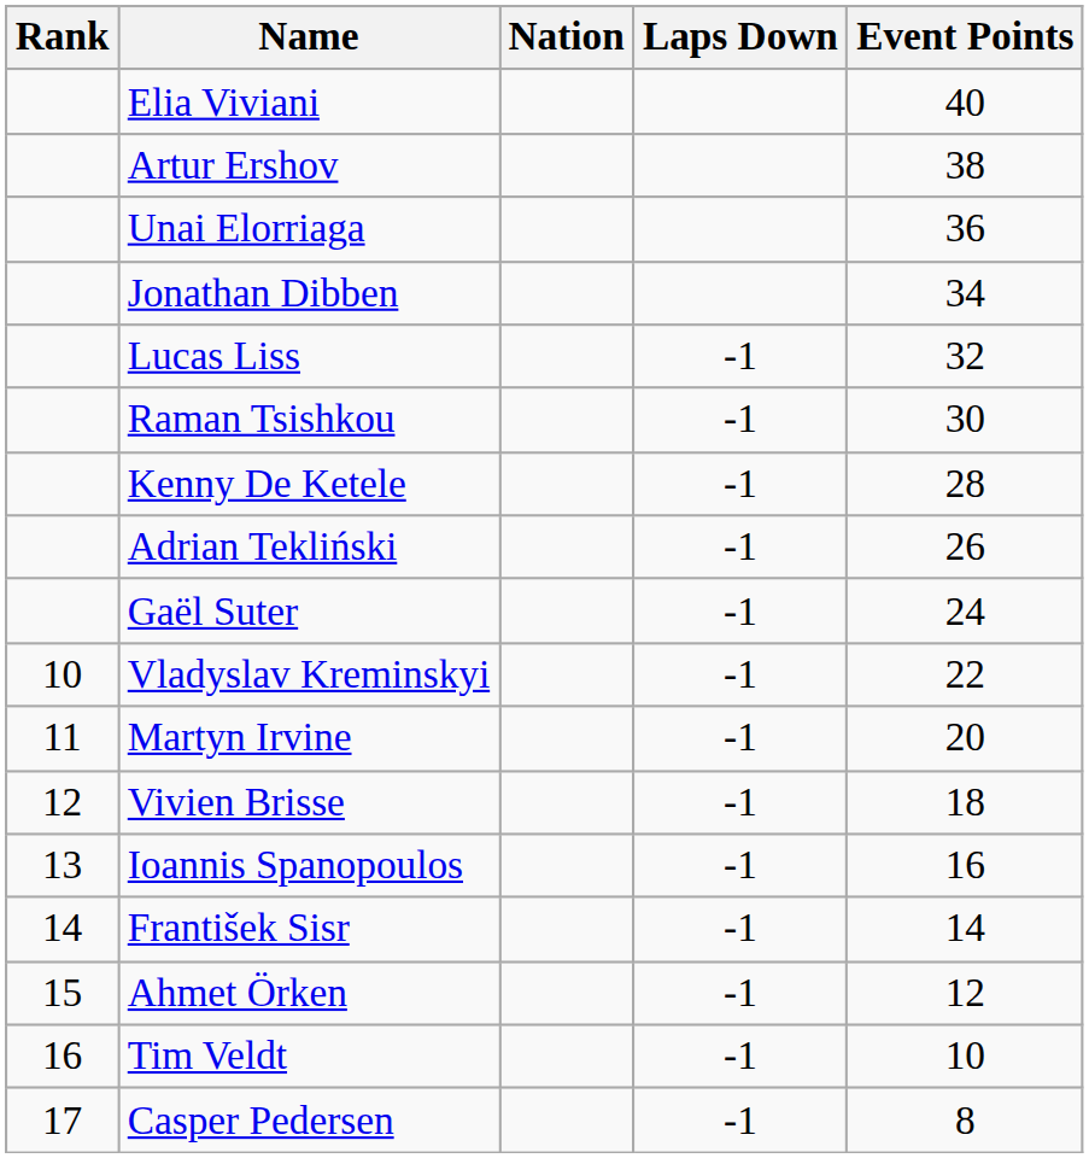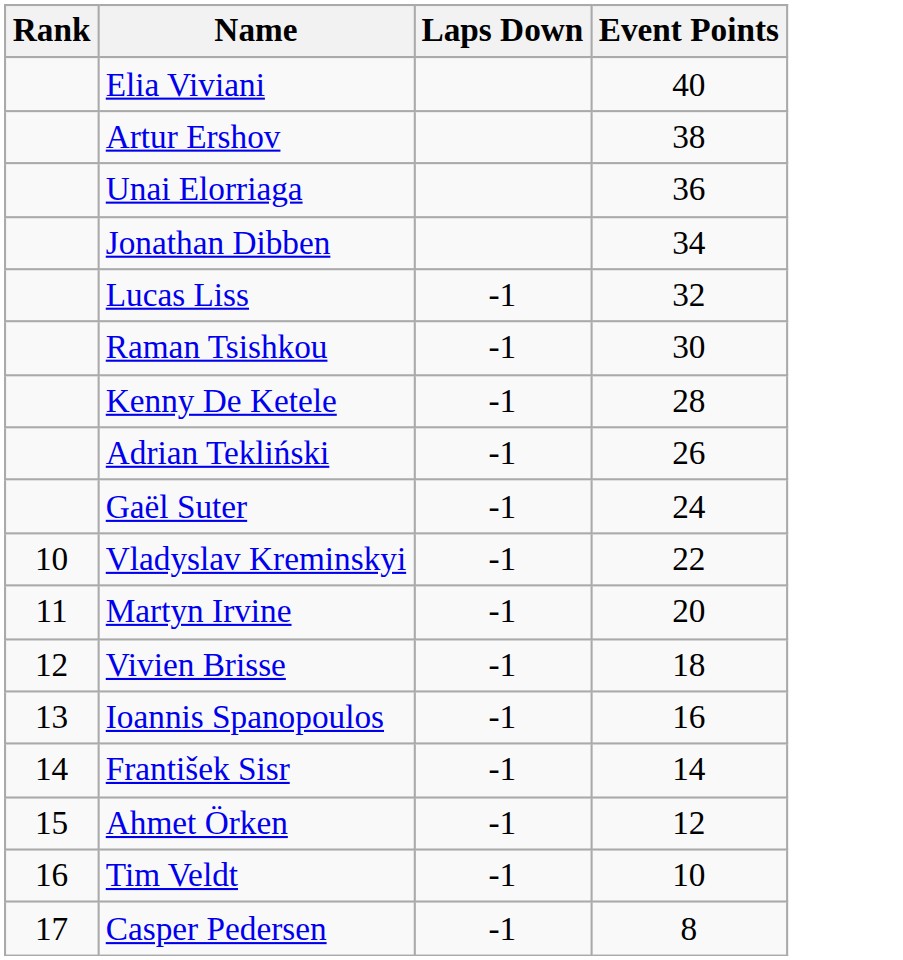 <table class="wikitable sortable" style="text-align:center">
 <tr>
 <th>Rank</th>
 <th>Name</th>
-<th>Nation</th>
 <th>Laps Down</th>
 <th>Event Points</th>
 </tr>
 <tr>
 <td></td>
 <td align=left><a href='#'>Elia Viviani</a></td>
-<td align=left></td>
 <td></td>
 <td>40</td>
 </tr>
 <tr>
 <td></td>
 <td align=left><a href='#'>Artur Ershov</a></td>
-<td align=left></td>
 <td></td>
 <td>38</td>
 </tr>
 <tr>
 <td></td>
 <td align=left><a href='#'>Unai Elorriaga</a></td>
-<td align=left></td>
 <td></td>
 <td>36</td>
 </tr>
 <tr>
 <td></td>
 <td align=left><a href='#'>Jonathan Dibben</a></td>
-<td align=left></td>
 <td></td>
 <td>34</td>
 </tr>
 <tr>
 <td></td>
 <td align=left><a href='#'>Lucas Liss</a></td>
-<td align=left></td>
 <td>-1</td>
 <td>32</td>
 </tr>
 <tr>
 <td></td>
 <td align=left><a href='#'>Raman Tsishkou</a></td>
-<td align=left></td>
 <td>-1</td>
 <td>30</td>
 </tr>
 <tr>
 <td></td>
 <td align=left><a href='#'>Kenny De Ketele</a></td>
-<td align=left></td>
 <td>-1</td>
 <td>28</td>
 </tr>
 <tr>
 <td></td>
 <td align=left><a href='#'>Adrian Tekliński</a></td>
-<td align=left></td>
 <td>-1</td>
 <td>26</td>
 </tr>
 <tr>
 <td></td>
 <td align=left><a href='#'>Gaël Suter</a></td>
-<td align=left></td>
 <td>-1</td>
 <td>24</td>
 </tr>
 <tr>
 <td>10</td>
 <td align=left><a href='#'>Vladyslav Kreminskyi</a></td>
-<td align=left></td>
 <td>-1</td>
 <td>22</td>
 </tr>
 <tr>
 <td>11</td>
 <td align=left><a href='#'>Martyn Irvine</a></td>
-<td align=left></td>
 <td>-1</td>
 <td>20</td>
 </tr>
 <tr>
 <td>12</td>
 <td align=left><a href='#'>Vivien Brisse</a></td>
-<td align=left></td>
 <td>-1</td>
 <td>18</td>
 </tr>
 <tr>
 <td>13</td>
 <td align=left><a href='#'>Ioannis Spanopoulos</a></td>
-<td align=left></td>
 <td>-1</td>
 <td>16</td>
 </tr>
 <tr>
 <td>14</td>
 <td align=left><a href='#'>František Sisr</a></td>
-<td align=left></td>
 <td>-1</td>
 <td>14</td>
 </tr>
 <tr>
 <td>15</td>
 <td align=left><a href='#'>Ahmet Örken</a></td>
-<td align=left></td>
 <td>-1</td>
 <td>12</td>
 </tr>
 <tr>
 <td>16</td>
 <td align=left><a href='#'>Tim Veldt</a></td>
-<td align=left></td>
 <td>-1</td>
 <td>10</td>
 </tr>
 <tr>
 <td>17</td>
 <td align=left><a href='#'>Casper Pedersen</a></td>
-<td align=left></td>
 <td>-1</td>
 <td>8</td>
 </tr>
 </table>
